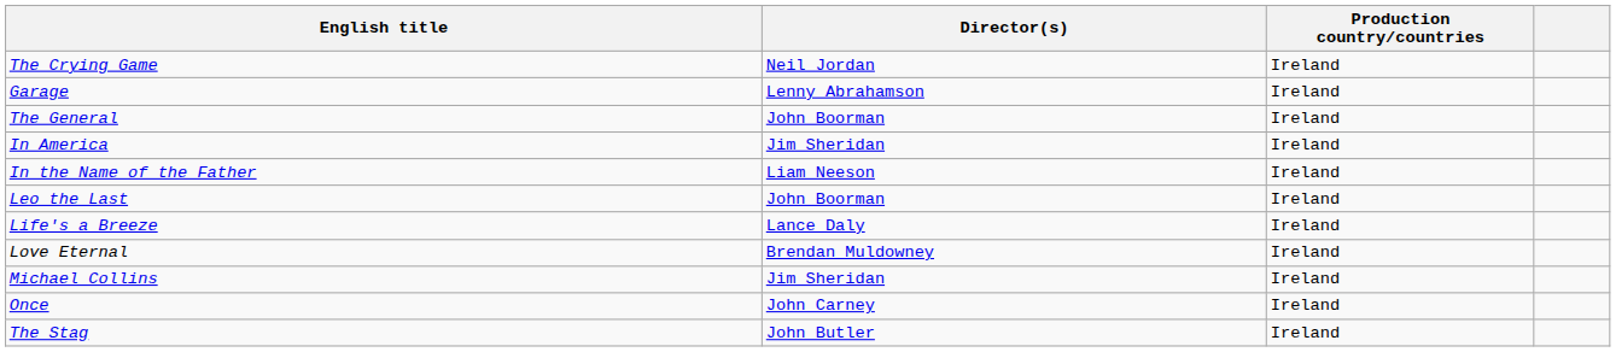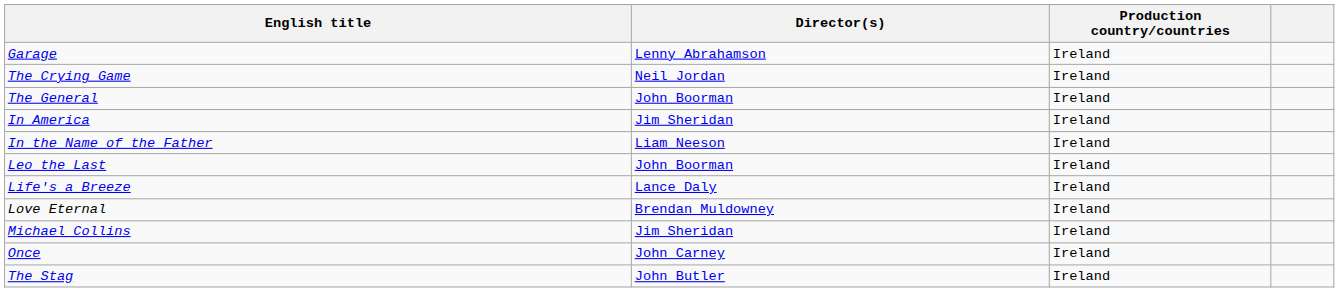 <table class="sortable wikitable" width="80%" cellpadding="5">
 <tr>
 <th width="30%">English title</th>
 <th width="20%">Director(s)</th>
 <th width="10%">Production country/countries</th>
 <th width="3%"></th>
 </tr>
 <tr>
-<td><em><a href='#'>The Crying Game</a></em></td>
-<td><a href='#'>Neil Jordan</a></td>
+<td><em><a href='#'>Garage</a></em></td>
+<td><a href='#'>Lenny Abrahamson</a></td>
 <td>Ireland</td>
 <td></td>
 </tr>
 <tr>
-<td><em><a href='#'>Garage</a></em></td>
-<td><a href='#'>Lenny Abrahamson</a></td>
+<td><em><a href='#'>The Crying Game</a></em></td>
+<td><a href='#'>Neil Jordan</a></td>
 <td>Ireland</td>
 <td></td>
 </tr>
 <tr>
 <td><em><a href='#'>The General</a></em></td>
 <td><a href='#'>John Boorman</a></td>
 <td>Ireland</td>
 <td></td>
 </tr>
 <tr>
 <td><em><a href='#'>In America</a></em></td>
 <td><a href='#'>Jim Sheridan</a></td>
 <td>Ireland</td>
 <td></td>
 </tr>
 <tr>
 <td><em><a href='#'>In the Name of the Father</a></em></td>
 <td><a href='#'>Liam Neeson</a></td>
 <td>Ireland</td>
 <td></td>
 </tr>
 <tr>
 <td><em><a href='#'>Leo the Last</a></em></td>
 <td><a href='#'>John Boorman</a></td>
 <td>Ireland</td>
 <td></td>
 </tr>
 <tr>
 <td><em><a href='#'>Life's a Breeze</a></em></td>
 <td><a href='#'>Lance Daly</a></td>
 <td>Ireland</td>
 <td></td>
 </tr>
 <tr>
 <td><em>Love Eternal</em></td>
 <td><a href='#'>Brendan Muldowney</a></td>
 <td>Ireland</td>
 <td></td>
 </tr>
 <tr>
 <td><em><a href='#'>Michael Collins</a></em></td>
 <td><a href='#'>Jim Sheridan</a></td>
 <td>Ireland</td>
 <td></td>
 </tr>
 <tr>
 <td><em><a href='#'>Once</a></em></td>
 <td><a href='#'>John Carney</a></td>
 <td>Ireland</td>
 <td></td>
 </tr>
 <tr>
 <td><em><a href='#'>The Stag</a></em></td>
 <td><a href='#'>John Butler</a></td>
 <td>Ireland</td>
 <td></td>
 </tr>
 </table>
